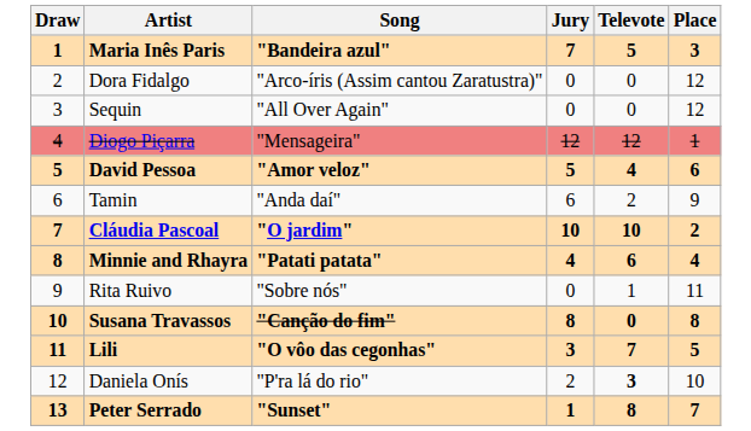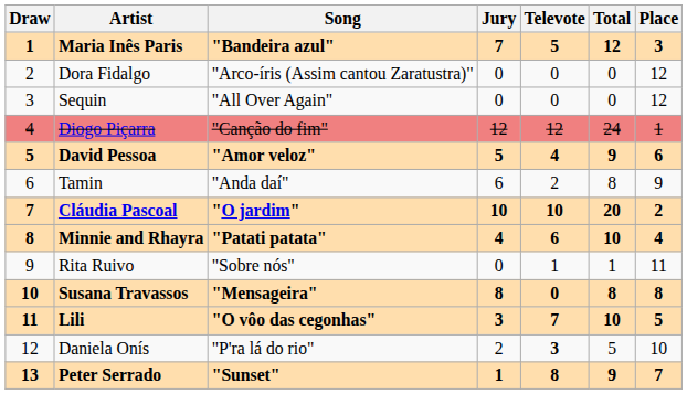 <table class="sortable wikitable" style="margin: 1em auto 1em auto; text-align:center;">
 <tr>
 <th>Draw</th>
 <th>Artist</th>
 <th>Song</th>
 <th>Jury</th>
 <th>Televote</th>
+<th>Total</th>
 <th>Place</th>
 </tr>
 <tr style="font-weight:bold; background:#FFDEAD;">
 <td>1</td>
 <td align="left">Maria Inês Paris</td>
 <td align="left">"Bandeira azul"</td>
 <td>7</td>
 <td>5</td>
+<td>12</td>
 <td>3</td>
 </tr>
 <tr>
 <td>2</td>
 <td align="left">Dora Fidalgo</td>
 <td align="left">"Arco-íris (Assim cantou Zaratustra)"</td>
+<td>0</td>
 <td>0</td>
 <td>0</td>
 <td>12</td>
 </tr>
 <tr>
 <td>3</td>
 <td align="left">Sequin</td>
 <td align="left">"All Over Again"</td>
 <td>0</td>
 <td>0</td>
+<td>0</td>
 <td>12</td>
 </tr>
 <tr style="background:#F08080;">
 <td><s>4</s></td>
 <td align="left"><s><a href='#'>Diogo Piçarra</a></s></td>
-<td align="left">"Mensageira"</td>
+<td align="left"><s>"Canção do fim"</s></td>
 <td><s>12</s></td>
 <td><s>12</s></td>
+<td><s>24</s></td>
 <td><s>1</s></td>
 </tr>
 <tr style="font-weight:bold; background:#FFDEAD;">
 <td>5</td>
 <td align="left">David Pessoa</td>
 <td align="left">"Amor veloz"</td>
 <td>5</td>
 <td>4</td>
+<td>9</td>
 <td>6</td>
 </tr>
 <tr>
 <td>6</td>
 <td align="left">Tamin</td>
 <td align="left">"Anda daí"</td>
 <td>6</td>
 <td>2</td>
+<td>8</td>
 <td>9</td>
 </tr>
 <tr style="font-weight:bold; background:#FFDEAD;">
 <td>7</td>
 <td align="left"><a href='#'>Cláudia Pascoal</a></td>
 <td align="left">"<a href='#'>O jardim</a>"</td>
 <td>10</td>
 <td>10</td>
+<td>20</td>
 <td>2</td>
 </tr>
 <tr style="font-weight:bold; background:#FFDEAD;">
 <td>8</td>
 <td align="left">Minnie and Rhayra</td>
 <td align="left">"Patati patata"</td>
 <td>4</td>
 <td>6</td>
+<td>10</td>
 <td>4</td>
 </tr>
 <tr>
 <td>9</td>
 <td align="left">Rita Ruivo</td>
 <td align="left">"Sobre nós"</td>
 <td>0</td>
 <td>1</td>
+<td>1</td>
 <td>11</td>
 </tr>
 <tr style="font-weight:bold; background:#FFDEAD;">
 <td>10</td>
 <td align="left">Susana Travassos</td>
-<td align="left"><s>"Canção do fim"</s></td>
+<td align="left">"Mensageira"</td>
 <td>8</td>
 <td>0</td>
+<td>8</td>
 <td>8</td>
 </tr>
 <tr style="font-weight:bold; background:#FFDEAD;">
 <td>11</td>
 <td align="left">Lili</td>
 <td align="left">"O vôo das cegonhas"</td>
 <td>3</td>
 <td>7</td>
+<td>10</td>
 <td>5</td>
 </tr>
 <tr>
 <td>12</td>
 <td align="left">Daniela Onís</td>
 <td align="left">"P'ra lá do rio"</td>
 <td>2</td>
 <td><strong>3</strong></td>
+<td>5</td>
 <td>10</td>
 </tr>
 <tr style="font-weight:bold; background:#FFDEAD;">
 <td>13</td>
 <td align="left">Peter Serrado</td>
 <td align="left">"Sunset"</td>
 <td>1</td>
 <td>8</td>
+<td>9</td>
 <td>7</td>
 </tr>
 </table>
